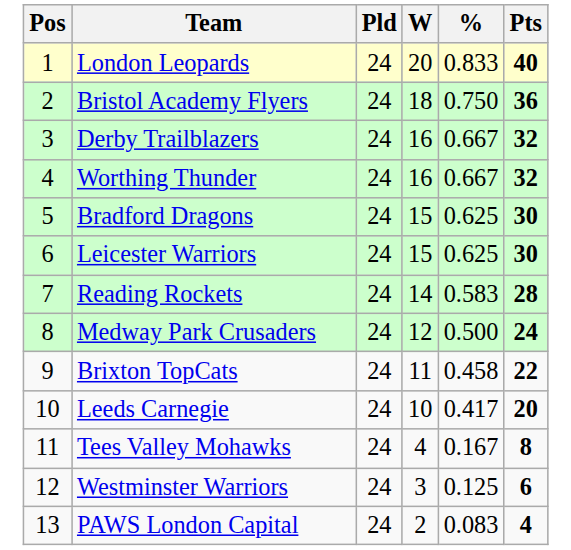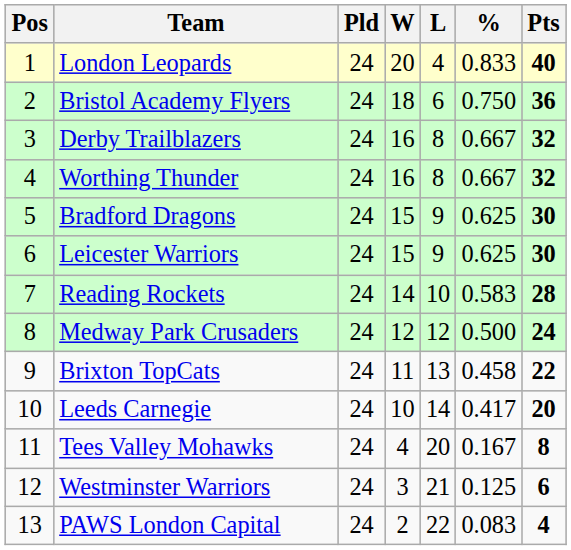 <table class="wikitable" style="margin:1em auto; text-align: center;">
 <tr>
 <th>Pos</th>
 <th scope="col" style="width: 180px;">Team</th>
 <th>Pld</th>
 <th>W</th>
+<th>L</th>
 <th>%</th>
 <th>Pts</th>
 </tr>
 <tr style="background: #ffffcc;">
 <td>1</td>
 <td style="text-align:left;"><a href='#'>London Leopards</a></td>
 <td>24</td>
 <td>20</td>
+<td>4</td>
 <td>0.833</td>
 <td><strong>40</strong></td>
 </tr>
 <tr style="background: #ccffcc;">
 <td>2</td>
 <td style="text-align:left;"><a href='#'>Bristol Academy Flyers</a></td>
 <td>24</td>
 <td>18</td>
+<td>6</td>
 <td>0.750</td>
 <td><strong>36</strong></td>
 </tr>
 <tr style="background: #ccffcc;">
 <td>3</td>
 <td style="text-align:left;"><a href='#'>Derby Trailblazers</a></td>
 <td>24</td>
 <td>16</td>
+<td>8</td>
 <td>0.667</td>
 <td><strong>32</strong></td>
 </tr>
 <tr style="background: #ccffcc;">
 <td>4</td>
 <td style="text-align:left;"><a href='#'>Worthing Thunder</a></td>
 <td>24</td>
 <td>16</td>
+<td>8</td>
 <td>0.667</td>
 <td><strong>32</strong></td>
 </tr>
 <tr style="background: #ccffcc;">
 <td>5</td>
 <td style="text-align:left;"><a href='#'>Bradford Dragons</a></td>
 <td>24</td>
 <td>15</td>
+<td>9</td>
 <td>0.625</td>
 <td><strong>30</strong></td>
 </tr>
 <tr style="background: #ccffcc;">
 <td>6</td>
 <td style="text-align:left;"><a href='#'>Leicester Warriors</a></td>
 <td>24</td>
 <td>15</td>
+<td>9</td>
 <td>0.625</td>
 <td><strong>30</strong></td>
 </tr>
 <tr style="background: #ccffcc;">
 <td>7</td>
 <td style="text-align:left;"><a href='#'>Reading Rockets</a></td>
 <td>24</td>
 <td>14</td>
+<td>10</td>
 <td>0.583</td>
 <td><strong>28</strong></td>
 </tr>
 <tr style="background: #ccffcc;">
 <td>8</td>
 <td style="text-align:left;"><a href='#'>Medway Park Crusaders</a></td>
 <td>24</td>
+<td>12</td>
 <td>12</td>
 <td>0.500</td>
 <td><strong>24</strong></td>
 </tr>
 <tr>
 <td>9</td>
 <td style="text-align:left;"><a href='#'>Brixton TopCats</a></td>
 <td>24</td>
 <td>11</td>
+<td>13</td>
 <td>0.458</td>
 <td><strong>22</strong></td>
 </tr>
 <tr>
 <td>10</td>
 <td style="text-align:left;"><a href='#'>Leeds Carnegie</a></td>
 <td>24</td>
 <td>10</td>
+<td>14</td>
 <td>0.417</td>
 <td><strong>20</strong></td>
 </tr>
 <tr>
 <td>11</td>
 <td style="text-align:left;"><a href='#'>Tees Valley Mohawks</a></td>
 <td>24</td>
 <td>4</td>
+<td>20</td>
 <td>0.167</td>
 <td><strong>8</strong></td>
 </tr>
 <tr>
 <td>12</td>
 <td style="text-align:left;"><a href='#'>Westminster Warriors</a></td>
 <td>24</td>
 <td>3</td>
+<td>21</td>
 <td>0.125</td>
 <td><strong>6</strong></td>
 </tr>
 <tr>
 <td>13</td>
 <td style="text-align:left;"><a href='#'>PAWS London Capital</a></td>
 <td>24</td>
 <td>2</td>
+<td>22</td>
 <td>0.083</td>
 <td><strong>4</strong></td>
 </tr>
 </table>
